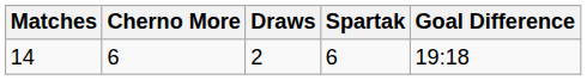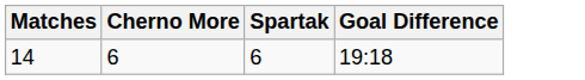 <table class="wikitable">
 <tr>
 <th>Matches</th>
 <th>Cherno More</th>
-<th>Draws</th>
 <th>Spartak</th>
 <th>Goal Difference</th>
 </tr>
 <tr>
 <td>14</td>
 <td>6</td>
-<td>2</td>
 <td>6</td>
 <td>19:18</td>
 </tr>
 </table>
